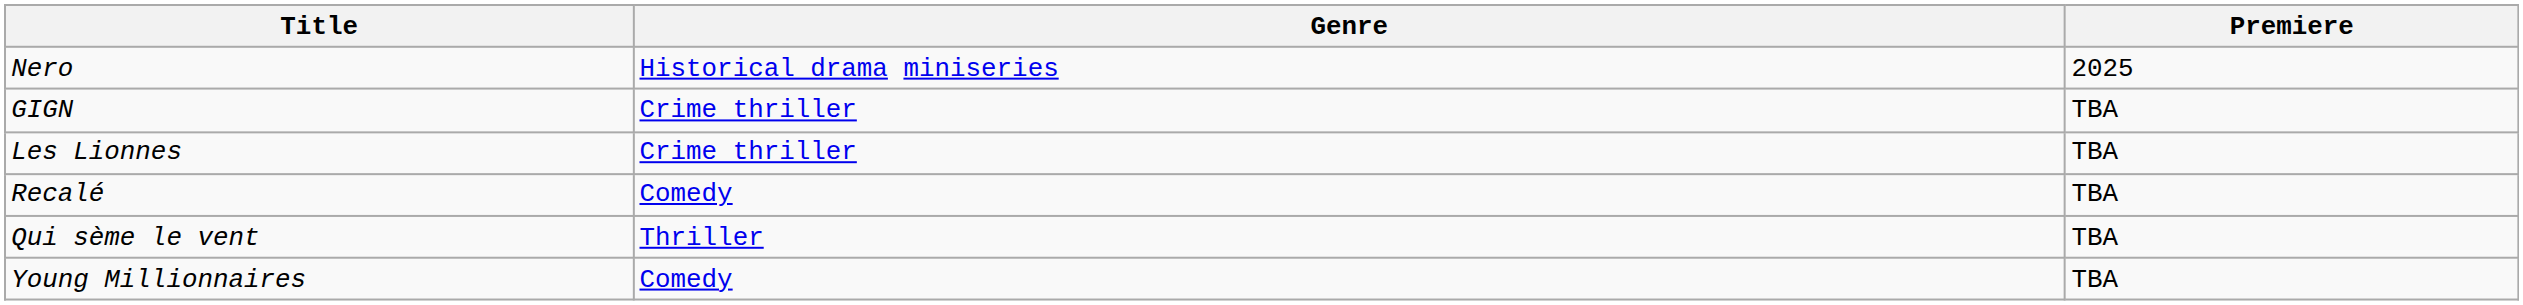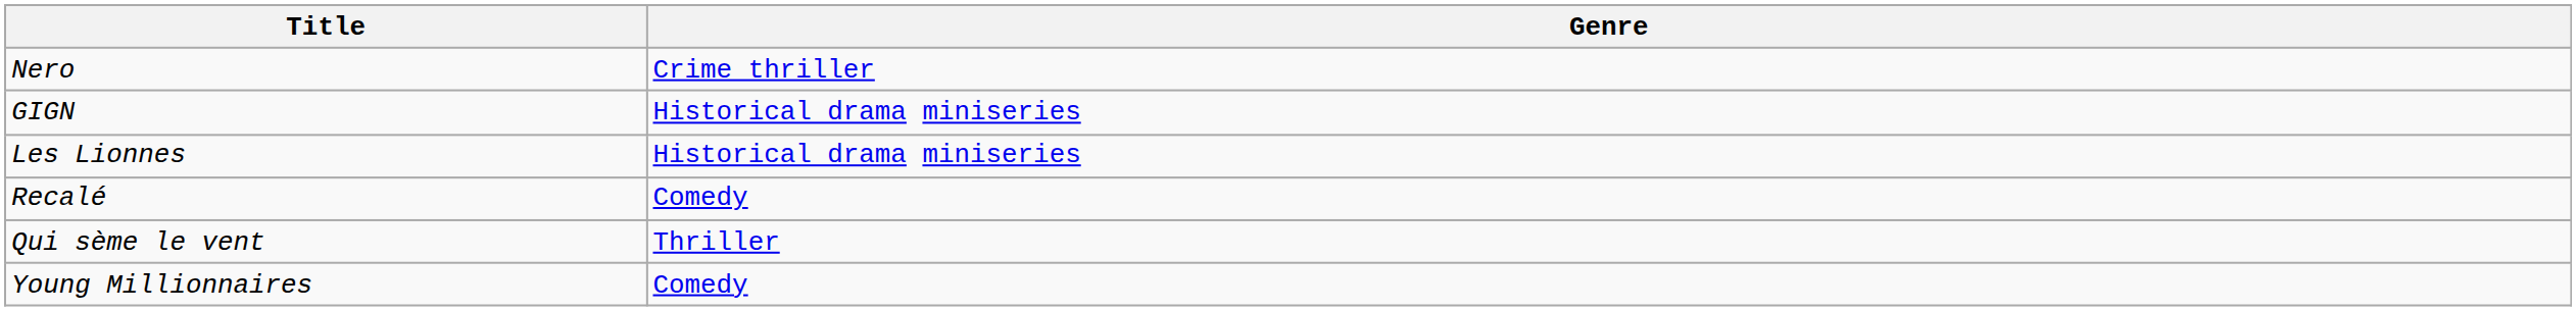 <table class="wikitable sortable" style="width:100%;">
 <tr>
 <th scope="col" style="width:25%;">Title</th>
 <th>Genre</th>
-<th>Premiere</th>
 </tr>
 <tr>
 <td><em>Nero</em></td>
-<td><a href='#'>Historical drama</a> <a href='#'>miniseries</a></td>
-<td>2025</td>
+<td><a href='#'>Crime thriller</a></td>
 </tr>
 <tr>
 <td><em>GIGN</em></td>
-<td><a href='#'>Crime thriller</a></td>
-<td>TBA</td>
+<td><a href='#'>Historical drama</a> <a href='#'>miniseries</a></td>
 </tr>
 <tr>
 <td><em>Les Lionnes</em></td>
-<td><a href='#'>Crime thriller</a></td>
-<td>TBA</td>
+<td><a href='#'>Historical drama</a> <a href='#'>miniseries</a></td>
 </tr>
 <tr>
 <td><em>Recalé</em></td>
 <td><a href='#'>Comedy</a></td>
-<td>TBA</td>
 </tr>
 <tr>
 <td><em>Qui sème le vent</em></td>
 <td><a href='#'>Thriller</a></td>
-<td>TBA</td>
 </tr>
 <tr>
 <td><em>Young Millionnaires</em></td>
 <td><a href='#'>Comedy</a></td>
-<td>TBA</td>
 </tr>
 </table>
